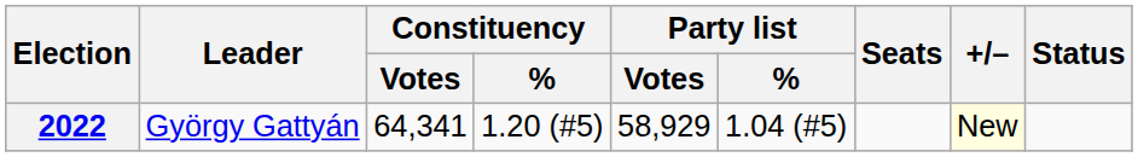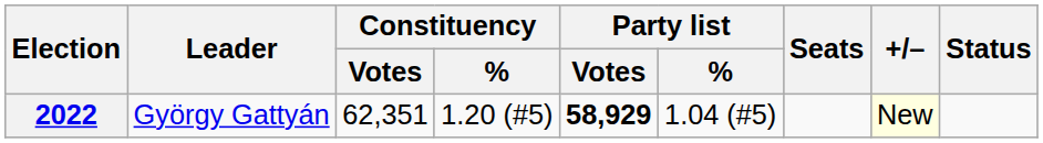 <table class="wikitable">
 <tr>
 <th rowspan=2>Election</th>
 <th rowspan=2>Leader</th>
 <th colspan=2>Constituency</th>
 <th colspan=2>Party list</th>
 <th rowspan=2>Seats</th>
 <th rowspan=2>+/–</th>
 <th rowspan=2>Status</th>
 </tr>
 <tr>
 <th>Votes</th>
 <th>%</th>
 <th>Votes</th>
 <th>%</th>
 </tr>
 <tr>
 <th><a href='#'>2022</a></th>
 <td><a href='#'>György Gattyán</a></td>
-<td>64,341</td>
+<td>62,351</td>
 <td>1.20 (#5)</td>
-<td>58,929</td>
+<td><strong>58,929</strong></td>
 <td>1.04 (#5)</td>
 <td></td>
 <td style="background: lightyellow;">New</td>
 <td></td>
 </tr>
 </table>
